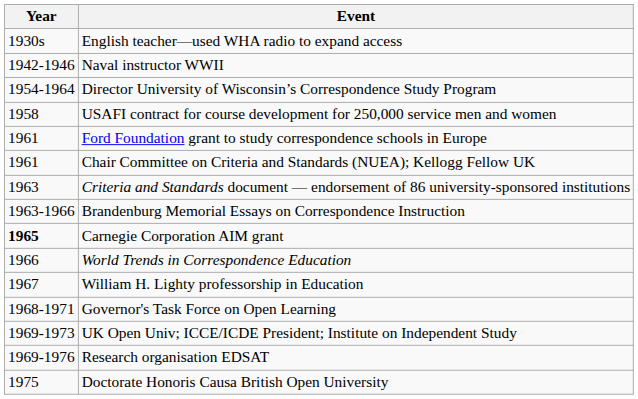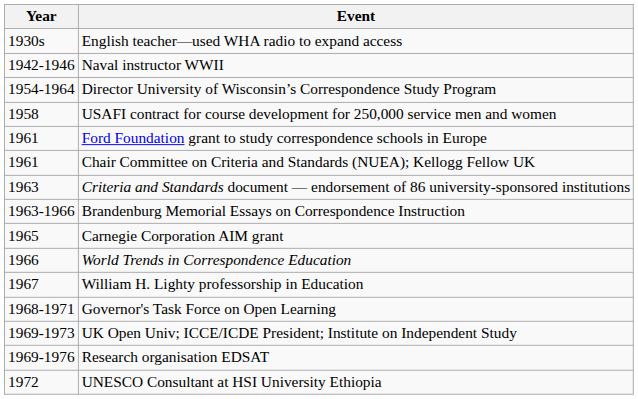 <table class="wikitable">
 <tr>
 <th>Year</th>
 <th>Event</th>
 </tr>
 <tr>
 <td>1930s</td>
 <td>English teacher—used WHA radio to expand access</td>
 </tr>
 <tr>
 <td>1942-1946</td>
 <td>Naval instructor WWII</td>
 </tr>
 <tr>
 <td>1954-1964</td>
 <td>Director University of Wisconsin’s Correspondence Study Program</td>
 </tr>
 <tr>
 <td>1958</td>
 <td>USAFI contract for course development for 250,000 service men and women</td>
 </tr>
 <tr>
 <td>1961</td>
 <td><a href='#'>Ford Foundation</a> grant to study correspondence schools in Europe</td>
 </tr>
 <tr>
 <td>1961</td>
 <td>Chair Committee on Criteria and  Standards (NUEA); Kellogg Fellow UK</td>
 </tr>
 <tr>
 <td>1963</td>
 <td><em>Criteria and Standards</em> document — endorsement of 86 university-sponsored institutions</td>
 </tr>
 <tr>
 <td>1963-1966</td>
 <td>Brandenburg Memorial Essays on Correspondence Instruction</td>
 </tr>
 <tr>
-<td><strong>1965</strong></td>
+<td>1965</td>
 <td>Carnegie Corporation AIM grant</td>
 </tr>
 <tr>
 <td>1966</td>
 <td><em>World Trends in Correspondence Education</em></td>
 </tr>
 <tr>
 <td>1967</td>
 <td>William H. Lighty professorship in Education</td>
 </tr>
 <tr>
 <td>1968-1971</td>
 <td>Governor's Task Force on Open Learning</td>
 </tr>
 <tr>
 <td>1969-1973</td>
 <td>UK Open Univ; ICCE/ICDE President; Institute on Independent Study</td>
 </tr>
 <tr>
 <td>1969-1976</td>
 <td>Research organisation EDSAT</td>
 </tr>
 <tr>
-<td>1975</td>
-<td>Doctorate Honoris Causa British Open University</td>
+<td>1972</td>
+<td>UNESCO Consultant at HSI University Ethiopia</td>
 </tr>
 </table>
